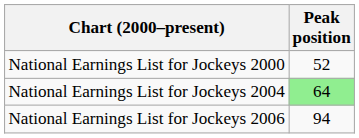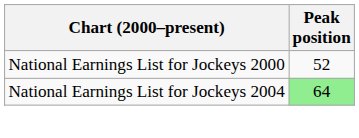 <table class="wikitable sortable">
 <tr>
 <th>Chart (2000–present)</th>
 <th>Peak<br>position</th>
 </tr>
 <tr>
 <td>National Earnings List for Jockeys 2000</td>
 <td style="text-align:center;">52</td>
 </tr>
 <tr>
 <td>National Earnings List for Jockeys 2004</td>
 <td style="background: lightgreen; text-align:center;">64</td>
 </tr>
-<tr>
-<td>National Earnings List for Jockeys 2006</td>
-<td style="text-align:center;">94</td>
-</tr>
 </table>
